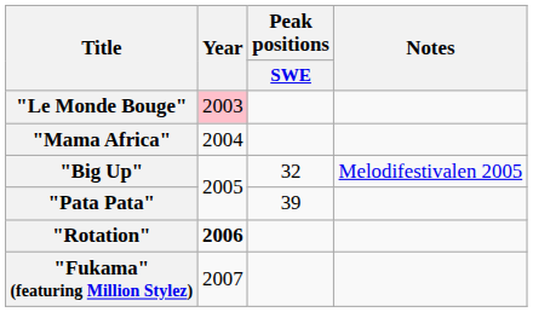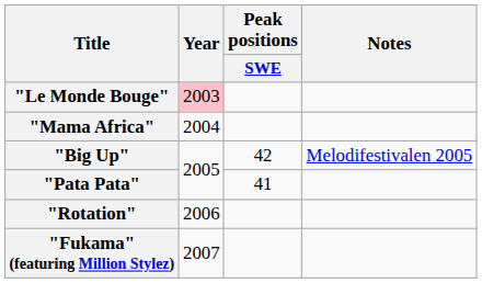 <table class="wikitable plainrowheaders" style="text-align:center">
 <tr>
 <th scope="col" rowspan="2">Title</th>
 <th scope="col" rowspan="2">Year</th>
 <th scope="col" colspan="1">Peak positions</th>
 <th scope="col" rowspan="2">Notes</th>
 </tr>
 <tr>
 <th scope="col" style="width:3em;font-size:90%;"><a href='#'>SWE</a><br></th>
 </tr>
 <tr>
 <th scope="row">"Le Monde Bouge"</th>
 <td style="background: pink;">2003</td>
 <td></td>
 <td></td>
 </tr>
 <tr>
 <th scope="row">"Mama Africa"</th>
 <td>2004</td>
 <td></td>
 <td></td>
 </tr>
 <tr>
 <th scope="row">"Big Up"</th>
 <td rowspan=2>2005</td>
-<td>32</td>
+<td>42</td>
 <td><a href='#'>Melodifestivalen 2005</a></td>
 </tr>
 <tr>
 <th scope="row">"Pata Pata"</th>
-<td>39</td>
+<td>41</td>
 <td></td>
 </tr>
 <tr>
 <th scope="row">"Rotation"</th>
-<td><strong>2006</strong></td>
+<td>2006</td>
 <td></td>
 <td></td>
 </tr>
 <tr>
 <th scope="row">"Fukama" <br><small>(featuring <a href='#'>Million Stylez</a>)</small></th>
 <td>2007</td>
 <td></td>
 <td></td>
 </tr>
 </table>
